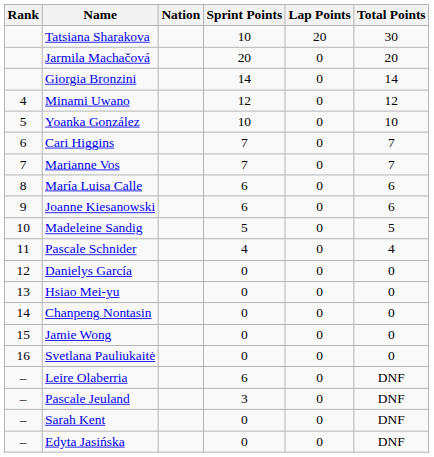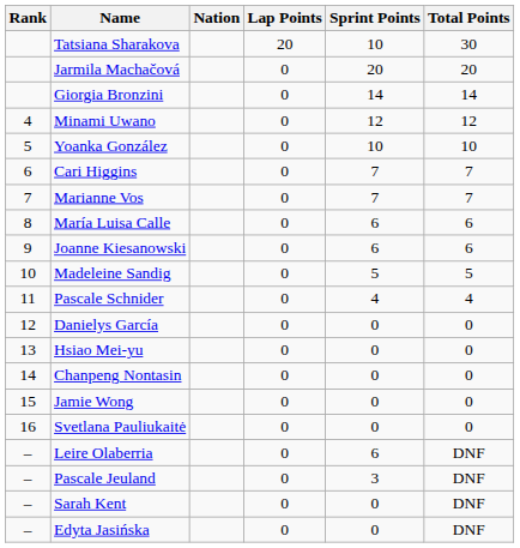 <table class="wikitable sortable" style="text-align:center">
 <tr>
 <th>Rank</th>
 <th>Name</th>
 <th>Nation</th>
+<th>Lap Points</th>
 <th>Sprint Points</th>
-<th>Lap Points</th>
 <th>Total Points</th>
 </tr>
 <tr>
 <td></td>
 <td align=left><a href='#'>Tatsiana Sharakova</a></td>
 <td align=left></td>
+<td>20</td>
 <td>10</td>
-<td>20</td>
 <td>30</td>
 </tr>
 <tr>
 <td></td>
 <td align=left><a href='#'>Jarmila Machačová</a></td>
 <td align=left></td>
+<td>0</td>
 <td>20</td>
-<td>0</td>
 <td>20</td>
 </tr>
 <tr>
 <td></td>
 <td align=left><a href='#'>Giorgia Bronzini</a></td>
 <td align=left></td>
+<td>0</td>
 <td>14</td>
-<td>0</td>
 <td>14</td>
 </tr>
 <tr>
 <td>4</td>
 <td align=left><a href='#'>Minami Uwano</a></td>
 <td align=left></td>
+<td>0</td>
 <td>12</td>
-<td>0</td>
 <td>12</td>
 </tr>
 <tr>
 <td>5</td>
 <td align=left><a href='#'>Yoanka González</a></td>
 <td align=left></td>
+<td>0</td>
 <td>10</td>
-<td>0</td>
 <td>10</td>
 </tr>
 <tr>
 <td>6</td>
 <td align=left><a href='#'>Cari Higgins</a></td>
 <td align=left></td>
+<td>0</td>
 <td>7</td>
-<td>0</td>
 <td>7</td>
 </tr>
 <tr>
 <td>7</td>
 <td align=left><a href='#'>Marianne Vos</a></td>
 <td align=left></td>
+<td>0</td>
 <td>7</td>
-<td>0</td>
 <td>7</td>
 </tr>
 <tr>
 <td>8</td>
 <td align=left><a href='#'>María Luisa Calle</a></td>
 <td align=left></td>
+<td>0</td>
 <td>6</td>
-<td>0</td>
 <td>6</td>
 </tr>
 <tr>
 <td>9</td>
 <td align=left><a href='#'>Joanne Kiesanowski</a></td>
 <td align=left></td>
+<td>0</td>
 <td>6</td>
-<td>0</td>
 <td>6</td>
 </tr>
 <tr>
 <td>10</td>
 <td align=left><a href='#'>Madeleine Sandig</a></td>
 <td align=left></td>
+<td>0</td>
 <td>5</td>
-<td>0</td>
 <td>5</td>
 </tr>
 <tr>
 <td>11</td>
 <td align=left><a href='#'>Pascale Schnider</a></td>
 <td align=left></td>
+<td>0</td>
 <td>4</td>
-<td>0</td>
 <td>4</td>
 </tr>
 <tr>
 <td>12</td>
 <td align=left><a href='#'>Danielys García</a></td>
 <td align=left></td>
 <td>0</td>
 <td>0</td>
 <td>0</td>
 </tr>
 <tr>
 <td>13</td>
 <td align=left><a href='#'>Hsiao Mei-yu</a></td>
 <td align=left></td>
 <td>0</td>
 <td>0</td>
 <td>0</td>
 </tr>
 <tr>
 <td>14</td>
 <td align=left><a href='#'>Chanpeng Nontasin</a></td>
 <td align=left></td>
 <td>0</td>
 <td>0</td>
 <td>0</td>
 </tr>
 <tr>
 <td>15</td>
 <td align=left><a href='#'>Jamie Wong</a></td>
 <td align=left></td>
 <td>0</td>
 <td>0</td>
 <td>0</td>
 </tr>
 <tr>
 <td>16</td>
 <td align=left><a href='#'>Svetlana Pauliukaitė</a></td>
 <td align=left></td>
 <td>0</td>
 <td>0</td>
 <td>0</td>
 </tr>
 <tr>
 <td>–</td>
 <td align=left><a href='#'>Leire Olaberria</a></td>
 <td align=left></td>
+<td>0</td>
 <td>6</td>
-<td>0</td>
 <td>DNF</td>
 </tr>
 <tr>
 <td>–</td>
 <td align=left><a href='#'>Pascale Jeuland</a></td>
 <td align=left></td>
+<td>0</td>
 <td>3</td>
-<td>0</td>
 <td>DNF</td>
 </tr>
 <tr>
 <td>–</td>
 <td align=left><a href='#'>Sarah Kent</a></td>
 <td align=left></td>
 <td>0</td>
 <td>0</td>
 <td>DNF</td>
 </tr>
 <tr>
 <td>–</td>
 <td align=left><a href='#'>Edyta Jasińska</a></td>
 <td align=left></td>
 <td>0</td>
 <td>0</td>
 <td>DNF</td>
 </tr>
 </table>
